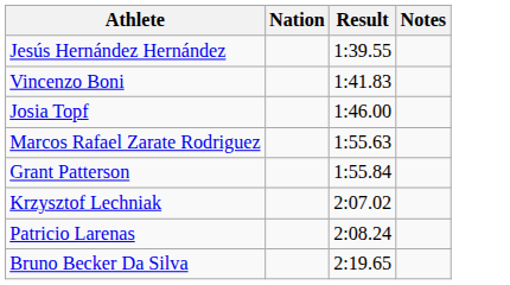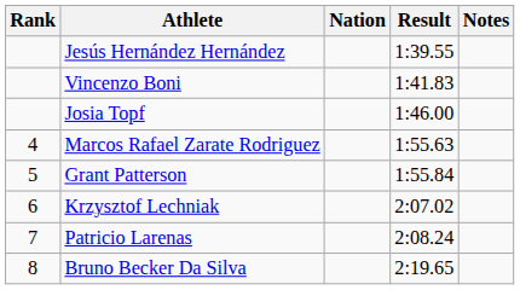 <table class="wikitable sortable" style="text-align:center">
 <tr>
+<th>Rank</th>
 <th>Athlete</th>
 <th>Nation</th>
 <th>Result</th>
 <th>Notes</th>
 </tr>
 <tr>
+<td></td>
 <td align=left><a href='#'>Jesús Hernández Hernández</a></td>
 <td align=left></td>
 <td>1:39.55</td>
 <td></td>
 </tr>
 <tr>
+<td></td>
 <td align=left><a href='#'>Vincenzo Boni</a></td>
 <td align=left></td>
 <td>1:41.83</td>
 <td></td>
 </tr>
 <tr>
+<td></td>
 <td align=left><a href='#'>Josia Topf</a></td>
 <td align=left></td>
 <td>1:46.00</td>
 <td></td>
 </tr>
 <tr>
+<td>4</td>
 <td align=left><a href='#'>Marcos Rafael Zarate Rodriguez</a></td>
 <td align=left></td>
 <td>1:55.63</td>
 <td></td>
 </tr>
 <tr>
+<td>5</td>
 <td align=left><a href='#'>Grant Patterson</a></td>
 <td align=left></td>
 <td>1:55.84</td>
 <td></td>
 </tr>
 <tr>
+<td>6</td>
 <td align=left><a href='#'>Krzysztof Lechniak</a></td>
 <td align=left></td>
 <td>2:07.02</td>
 <td></td>
 </tr>
 <tr>
+<td>7</td>
 <td align=left><a href='#'>Patricio Larenas</a></td>
 <td align=left></td>
 <td>2:08.24</td>
 <td></td>
 </tr>
 <tr>
+<td>8</td>
 <td align=left><a href='#'>Bruno Becker Da Silva</a></td>
 <td align=left></td>
 <td>2:19.65</td>
 <td></td>
 </tr>
 </table>
